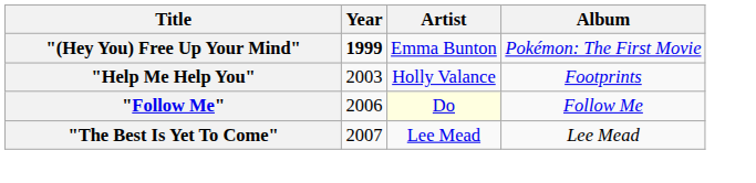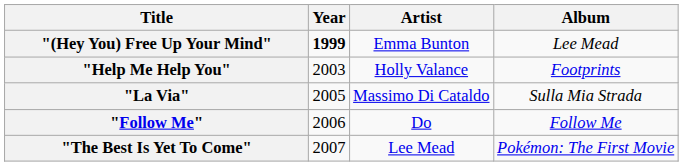 <table class="wikitable plainrowheaders" style="text-align:center;">
 <tr>
 <th scope="col" style="width:18em;">Title</th>
 <th scope="col">Year</th>
 <th scope="col">Artist</th>
 <th scope="col">Album</th>
 </tr>
 <tr>
 <th scope="row">"(Hey You) Free Up Your Mind"</th>
 <td><strong>1999</strong></td>
 <td><a href='#'>Emma Bunton</a></td>
-<td><em><a href='#'>Pokémon: The First Movie</a></em></td>
+<td><em>Lee Mead</em></td>
 </tr>
 <tr>
 <th scope="row">"Help Me Help You"</th>
 <td>2003</td>
 <td><a href='#'>Holly Valance</a></td>
 <td><em><a href='#'>Footprints</a></em></td>
 </tr>
 <tr>
+<th scope="row">"La Via"</th>
+<td>2005</td>
+<td><a href='#'>Massimo Di Cataldo</a></td>
+<td><em>Sulla Mia Strada</em></td>
+</tr>
+<tr>
 <th scope="row">"<a href='#'>Follow Me</a>"</th>
 <td>2006</td>
-<td style="background: lightyellow;"><a href='#'>Do</a></td>
+<td><a href='#'>Do</a></td>
 <td><em><a href='#'>Follow Me</a></em></td>
 </tr>
 <tr>
 <th scope="row">"The Best Is Yet To Come"</th>
 <td>2007</td>
 <td><a href='#'>Lee Mead</a></td>
-<td><em>Lee Mead</em></td>
+<td><em><a href='#'>Pokémon: The First Movie</a></em></td>
 </tr>
 </table>
